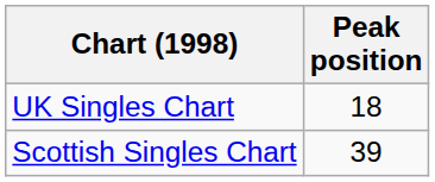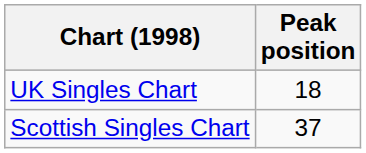 <table class="wikitable sortable">
 <tr>
 <th align="left">Chart (1998)</th>
 <th align="center">Peak<br>position</th>
 </tr>
 <tr>
 <td align="left"><a href='#'>UK Singles Chart</a></td>
 <td align="center">18</td>
 </tr>
 <tr>
 <td align="left"><a href='#'>Scottish Singles Chart</a></td>
-<td align="center">39</td>
+<td align="center">37</td>
 </tr>
 </table>
